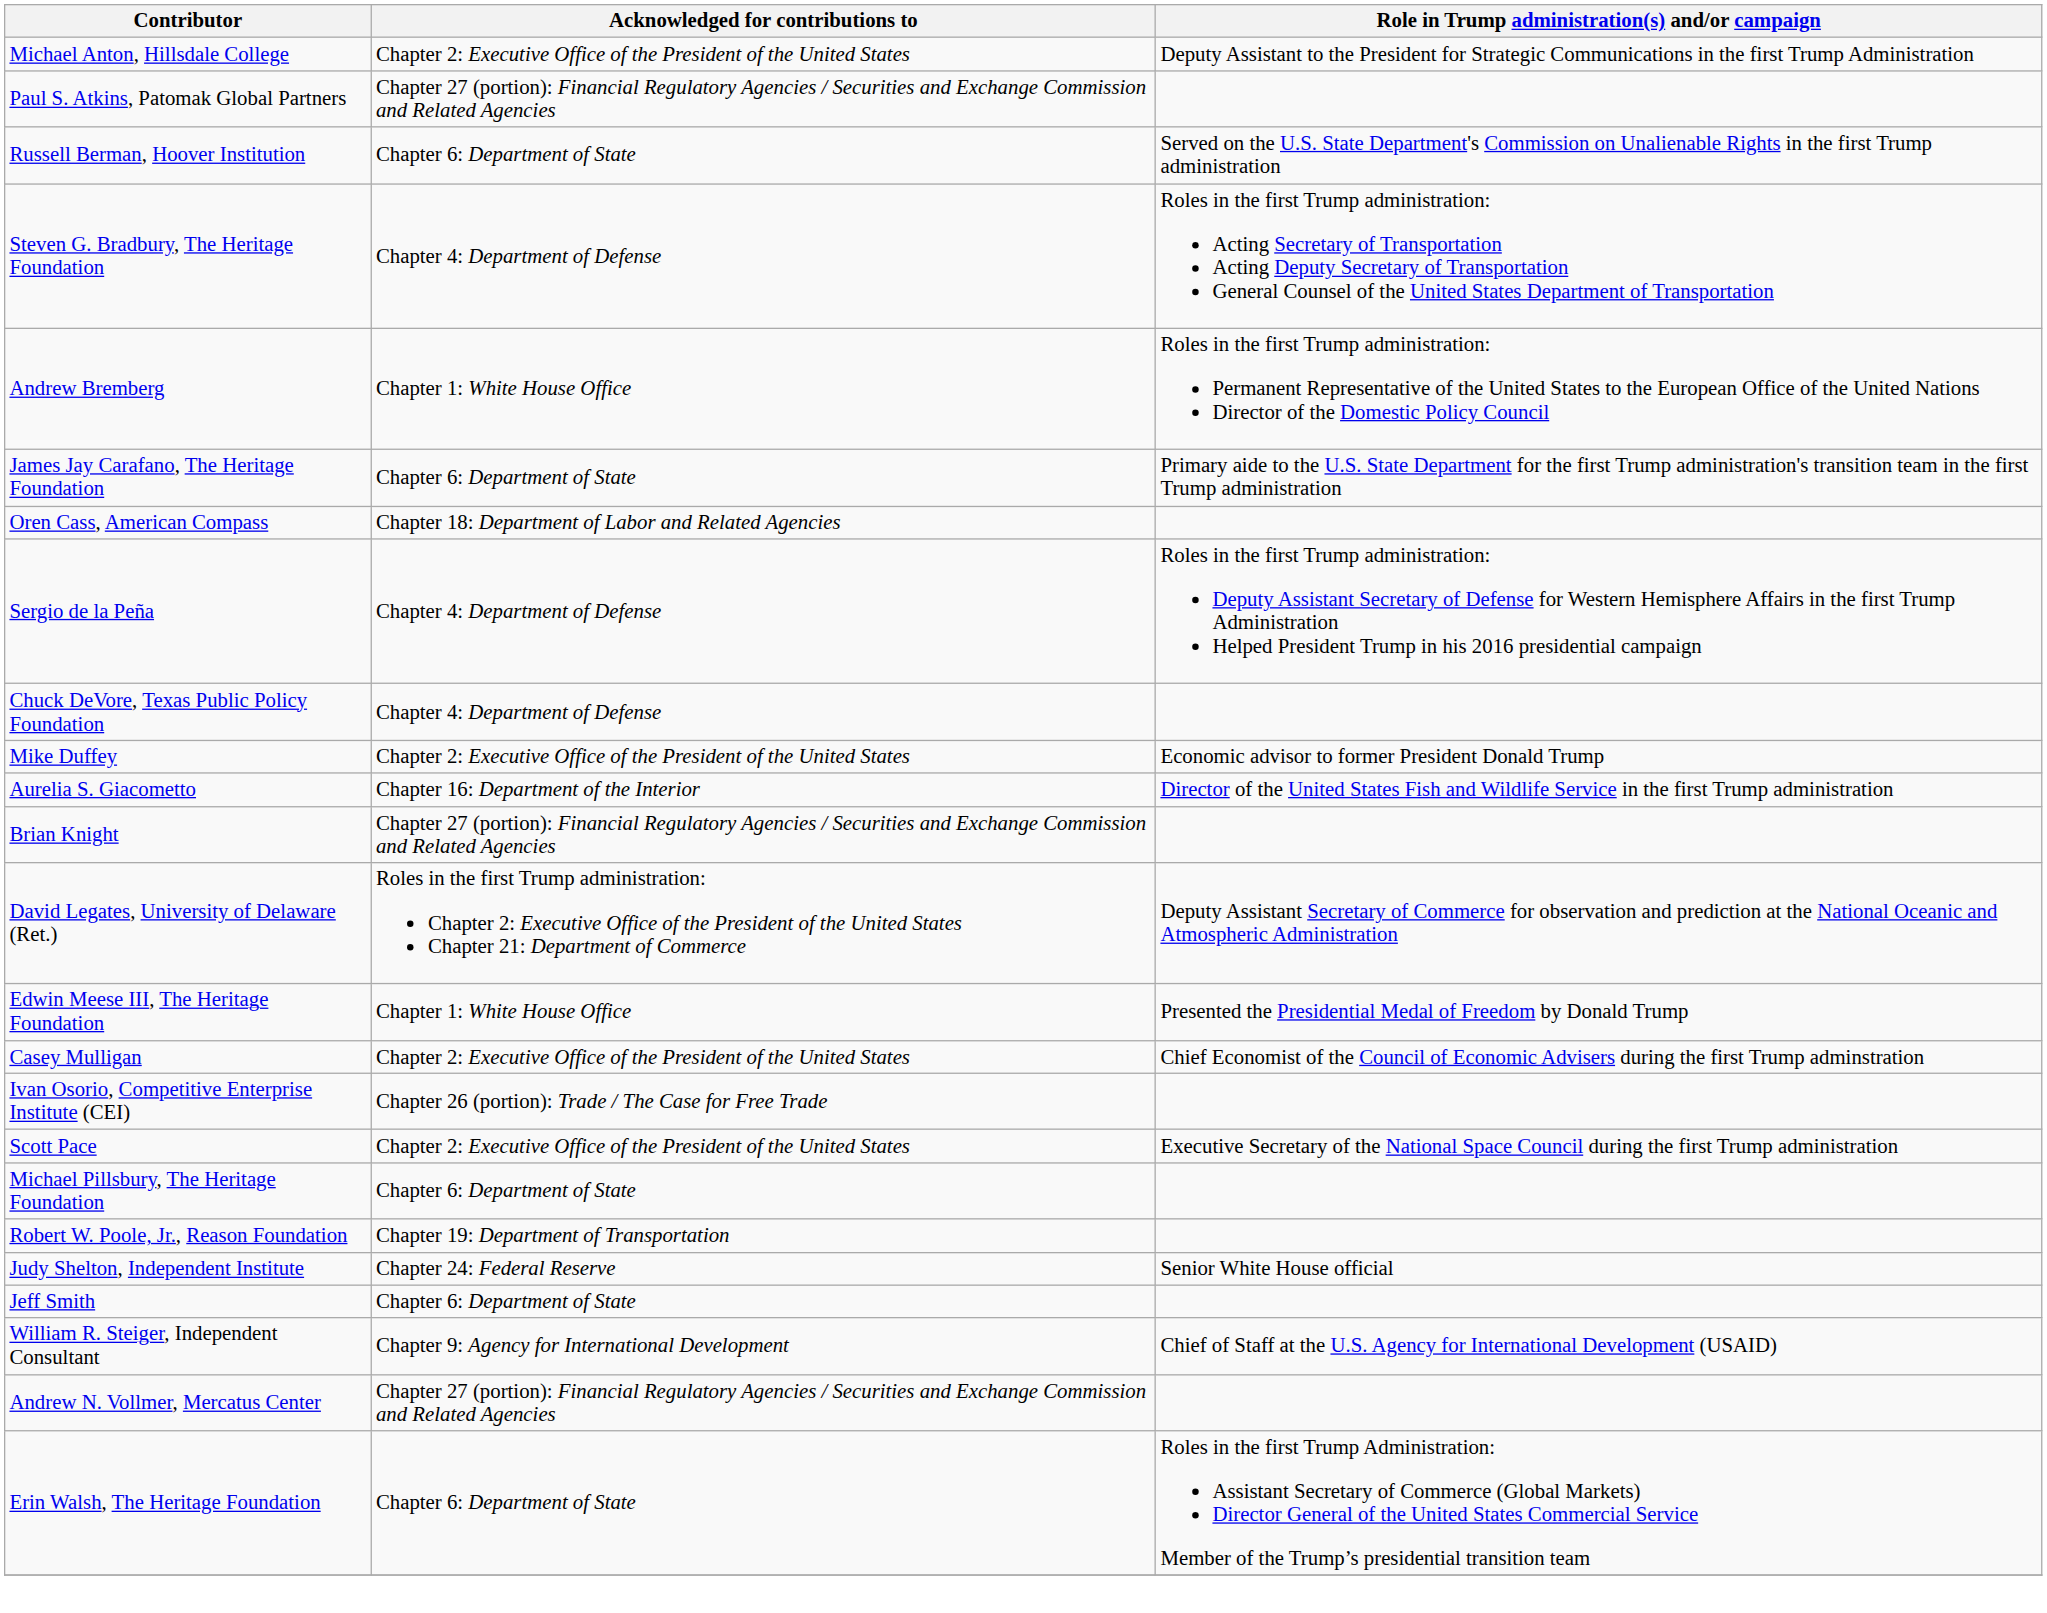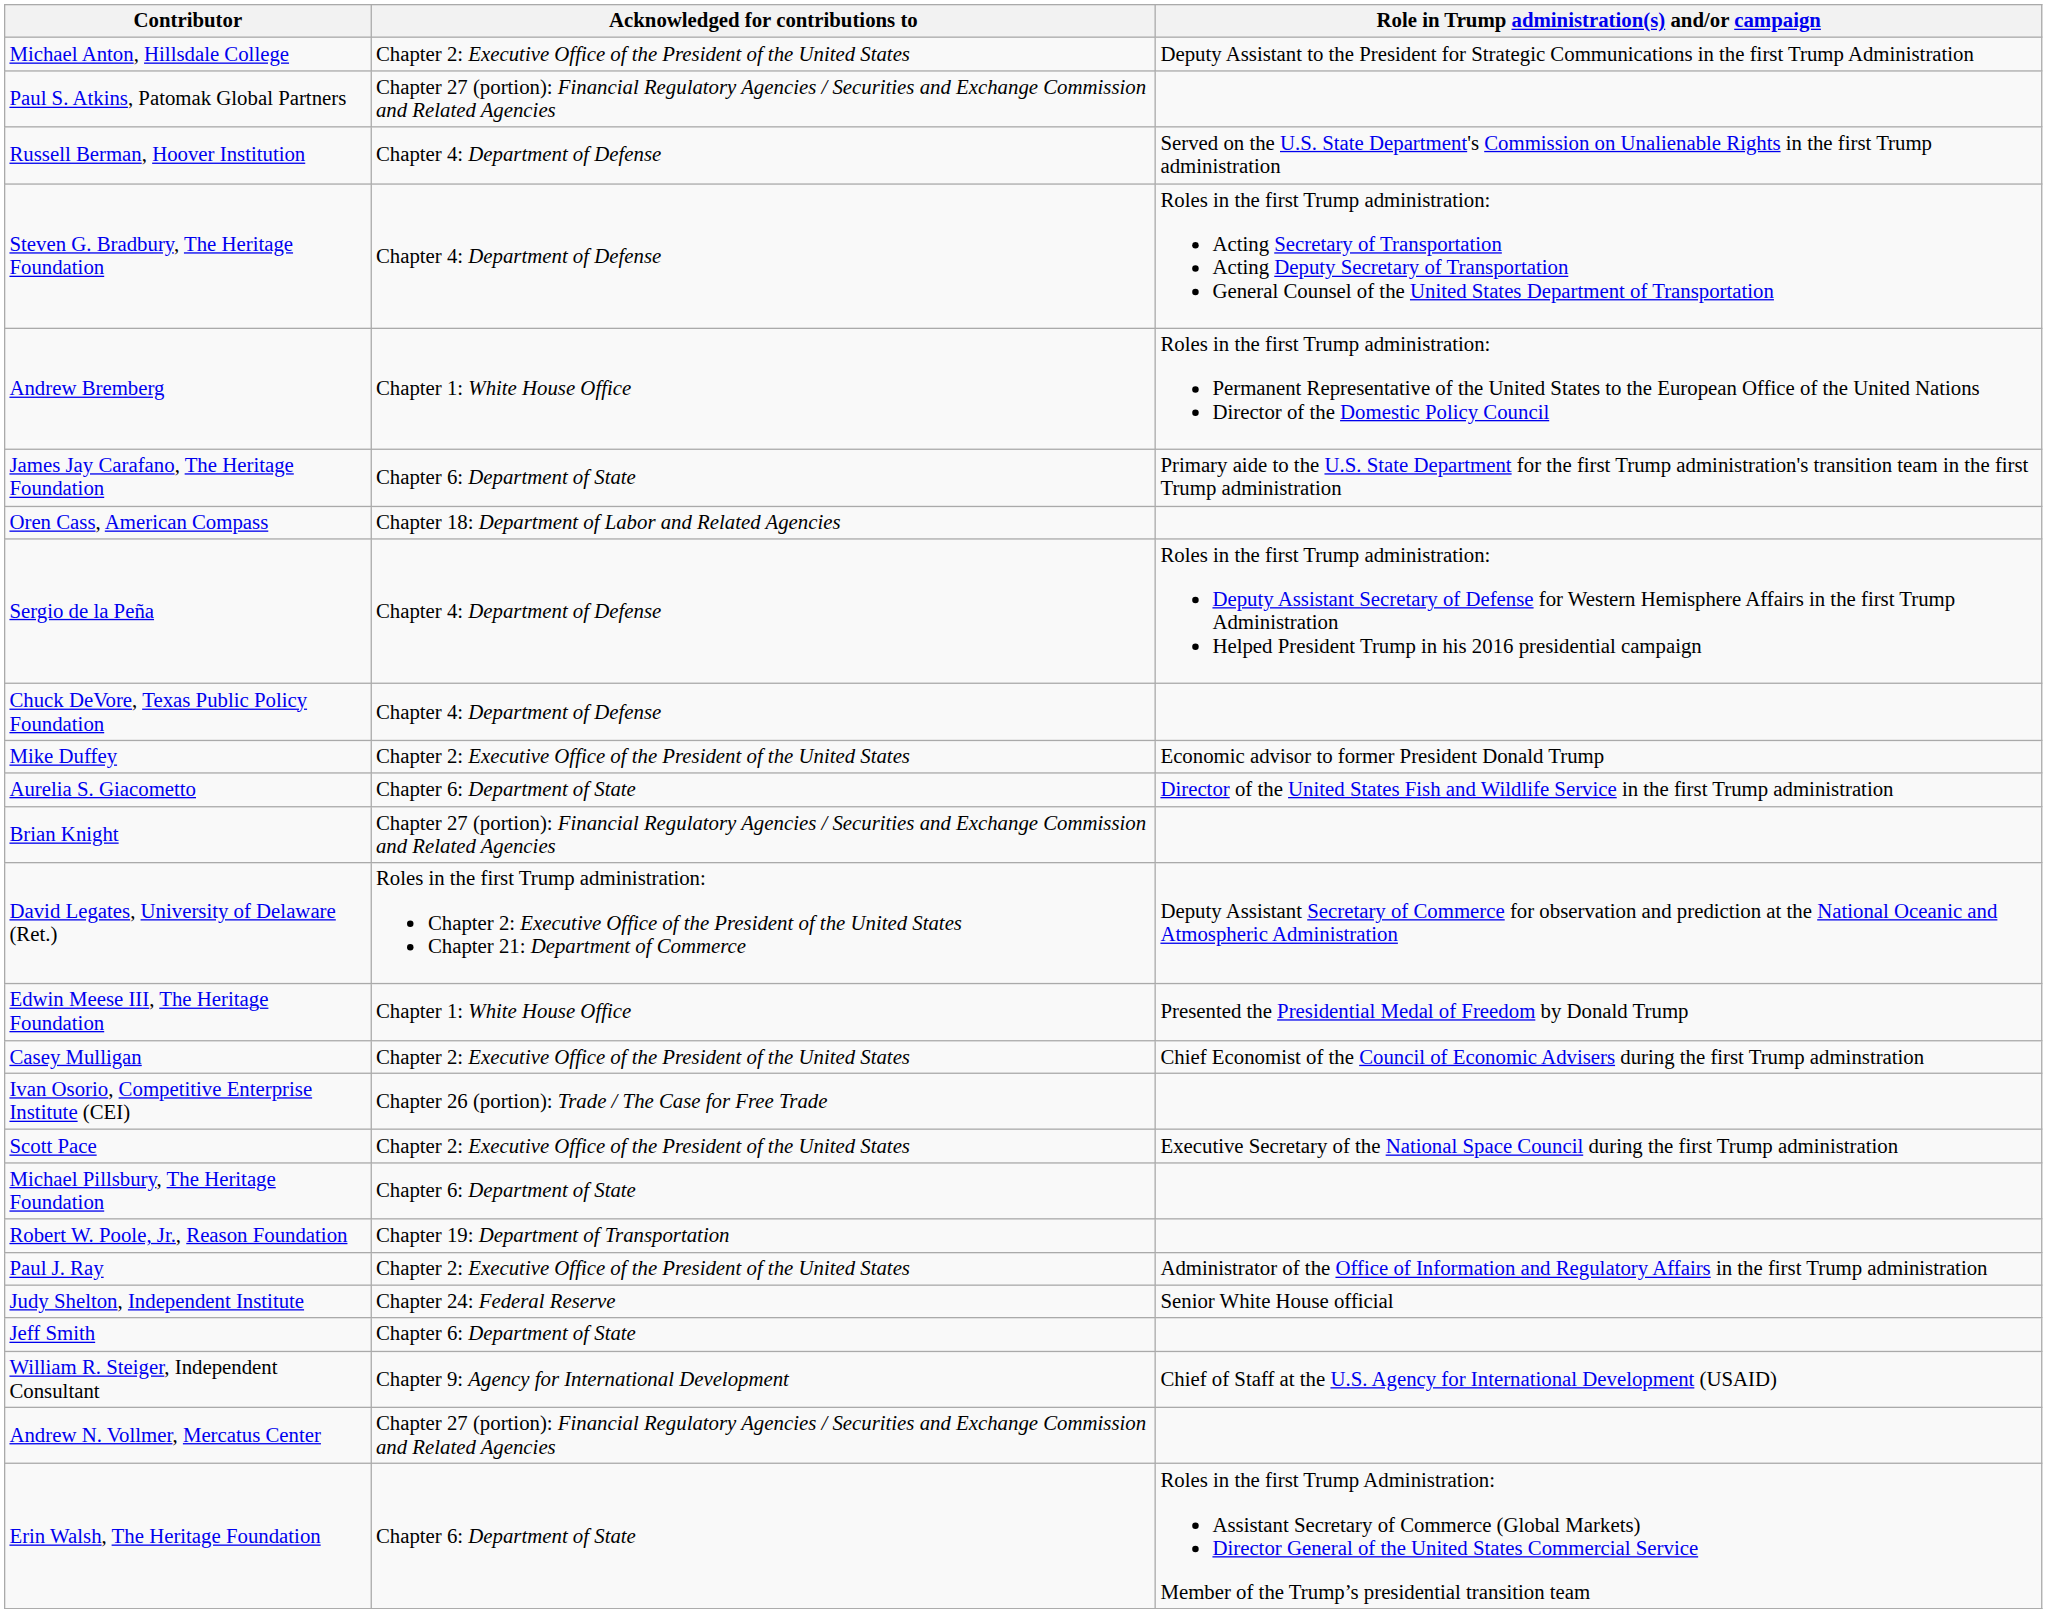 <table class="wikitable">
 <tr>
 <th>Contributor</th>
 <th>Acknowledged for contributions to</th>
 <th>Role in Trump <a href='#'>administration(s)</a> and/or <a href='#'>campaign</a></th>
 </tr>
 <tr>
 <td><a href='#'>Michael Anton</a>, <a href='#'>Hillsdale College</a></td>
 <td>Chapter 2: <em>Executive Office of the President of the United States</em></td>
 <td>Deputy Assistant to the President for Strategic Communications in the first Trump Administration</td>
 </tr>
 <tr>
 <td><a href='#'>Paul S. Atkins</a>, Patomak Global Partners</td>
 <td>Chapter 27 (portion): <em>Financial Regulatory Agencies / Securities and Exchange Commission and Related Agencies</em></td>
 <td></td>
 </tr>
 <tr>
 <td><a href='#'>Russell Berman</a>, <a href='#'>Hoover Institution</a></td>
-<td>Chapter 6: <em>Department of State</em></td>
+<td>Chapter 4: <em>Department of Defense</em></td>
 <td>Served on the <a href='#'>U.S. State Department</a>'s <a href='#'>Commission on Unalienable Rights</a> in the first Trump administration</td>
 </tr>
 <tr>
 <td><a href='#'>Steven G. Bradbury</a>, <a href='#'>The Heritage Foundation</a></td>
 <td>Chapter 4: <em>Department of Defense</em></td>
 <td>Roles in the first Trump administration:<br><ul><li>Acting <a href='#'>Secretary of Transportation</a></li><li>Acting <a href='#'>Deputy Secretary of Transportation</a></li><li>General Counsel of the <a href='#'>United States Department of Transportation</a></li></ul></td>
 </tr>
 <tr>
 <td><a href='#'>Andrew Bremberg</a></td>
 <td>Chapter 1: <em>White House Office</em></td>
 <td>Roles in the first Trump administration:<br><ul><li>Permanent Representative of the United States to the European Office of the United Nations</li><li>Director of the <a href='#'>Domestic Policy Council</a></li></ul></td>
 </tr>
 <tr>
 <td><a href='#'>James Jay Carafano</a>, <a href='#'>The Heritage Foundation</a></td>
 <td>Chapter 6: <em>Department of State</em></td>
 <td>Primary aide to the <a href='#'>U.S. State Department</a> for the first Trump administration's transition team in the first Trump administration</td>
 </tr>
 <tr>
 <td><a href='#'>Oren Cass</a>, <a href='#'>American Compass</a></td>
 <td>Chapter 18: <em>Department of Labor and Related Agencies</em></td>
 <td></td>
 </tr>
 <tr>
 <td><a href='#'>Sergio de la Peña</a></td>
 <td>Chapter 4: <em>Department of Defense</em></td>
 <td>Roles in the first Trump administration:<br><ul><li><a href='#'>Deputy Assistant Secretary of Defense</a> for Western Hemisphere Affairs in the first Trump Administration</li><li>Helped President Trump in his 2016 presidential campaign</li></ul></td>
 </tr>
 <tr>
 <td><a href='#'>Chuck DeVore</a>, <a href='#'>Texas Public Policy Foundation</a></td>
 <td>Chapter 4: <em>Department of Defense</em></td>
 <td></td>
 </tr>
 <tr>
 <td><a href='#'>Mike Duffey</a></td>
 <td>Chapter 2: <em>Executive Office of the President of the United States</em></td>
 <td>Economic advisor to former President Donald Trump</td>
 </tr>
 <tr>
 <td><a href='#'>Aurelia S. Giacometto</a></td>
-<td>Chapter 16: <em>Department of the Interior</em></td>
+<td>Chapter 6: <em>Department of State</em></td>
 <td><a href='#'>Director</a> of the <a href='#'>United States Fish and Wildlife Service</a> in the first Trump administration</td>
 </tr>
 <tr>
 <td><a href='#'> Brian Knight</a></td>
 <td>Chapter 27 (portion): <em>Financial Regulatory Agencies / Securities and Exchange Commission and Related Agencies</em></td>
 <td></td>
 </tr>
 <tr>
 <td><a href='#'>David Legates</a>, <a href='#'>University of Delaware</a> (Ret.)</td>
 <td>Roles in the first Trump administration:<br><ul><li>Chapter 2: <em>Executive Office of the President of the United States</em></li><li>Chapter 21: <em>Department of Commerce</em></li></ul></td>
 <td>Deputy Assistant <a href='#'>Secretary of Commerce</a> for observation and prediction at the <a href='#'>National Oceanic and Atmospheric Administration</a></td>
 </tr>
 <tr>
 <td><a href='#'>Edwin Meese III</a>, <a href='#'>The Heritage Foundation</a></td>
 <td>Chapter 1: <em>White House Office</em></td>
 <td>Presented the <a href='#'>Presidential Medal of Freedom</a> by Donald Trump</td>
 </tr>
 <tr>
 <td><a href='#'>Casey Mulligan</a></td>
 <td>Chapter 2: <em>Executive Office of the President of the United States</em></td>
 <td>Chief Economist of the <a href='#'>Council of Economic Advisers</a> during the first Trump adminstration</td>
 </tr>
 <tr>
 <td><a href='#'>Ivan Osorio</a>, <a href='#'>Competitive Enterprise Institute</a> (CEI)</td>
 <td>Chapter 26 (portion): <em>Trade / The Case for Free Trade</em></td>
 <td></td>
 </tr>
 <tr>
 <td><a href='#'>Scott Pace</a></td>
 <td>Chapter 2: <em>Executive Office of the President of the United States</em></td>
 <td>Executive Secretary of the <a href='#'>National Space Council</a> during the first Trump administration</td>
 </tr>
 <tr>
 <td><a href='#'>Michael Pillsbury</a>, <a href='#'>The Heritage Foundation</a></td>
 <td>Chapter 6: <em>Department of State</em></td>
 <td></td>
 </tr>
 <tr>
 <td><a href='#'>Robert W. Poole, Jr.</a>, <a href='#'>Reason Foundation</a></td>
 <td>Chapter 19: <em>Department of Transportation</em></td>
 <td></td>
 </tr>
 <tr>
+<td><a href='#'>Paul J. Ray</a></td>
+<td>Chapter 2: <em>Executive Office of the President of the United States</em></td>
+<td>Administrator of the <a href='#'>Office of Information and Regulatory Affairs</a> in the first Trump administration</td>
+</tr>
+<tr>
 <td><a href='#'>Judy Shelton</a>, <a href='#'>Independent Institute</a></td>
 <td>Chapter 24: <em>Federal Reserve</em></td>
 <td>Senior White House official</td>
 </tr>
 <tr>
 <td><a href='#'> Jeff Smith</a></td>
 <td>Chapter 6: <em>Department of State</em></td>
 <td></td>
 </tr>
 <tr>
 <td><a href='#'>William R. Steiger</a>, Independent Consultant</td>
 <td>Chapter 9: <em>Agency for International Development</em></td>
 <td>Chief of Staff at the <a href='#'>U.S. Agency for International Development</a> (USAID)</td>
 </tr>
 <tr>
 <td><a href='#'>Andrew N. Vollmer</a>, <a href='#'>Mercatus Center</a></td>
 <td>Chapter 27 (portion): <em>Financial Regulatory Agencies / Securities and Exchange Commission and Related Agencies</em></td>
 <td></td>
 </tr>
 <tr>
 <td><a href='#'> Erin Walsh</a>, <a href='#'>The Heritage Foundation</a></td>
 <td>Chapter 6: <em>Department of State</em></td>
 <td>Roles in the first Trump Administration:<br><ul><li>Assistant Secretary of Commerce (Global Markets)</li><li><a href='#'> Director General of the United States Commercial Service</a></li></ul>Member of the Trump’s presidential transition team</td>
 </tr>
 <tr>
 </tr>
 </table>
